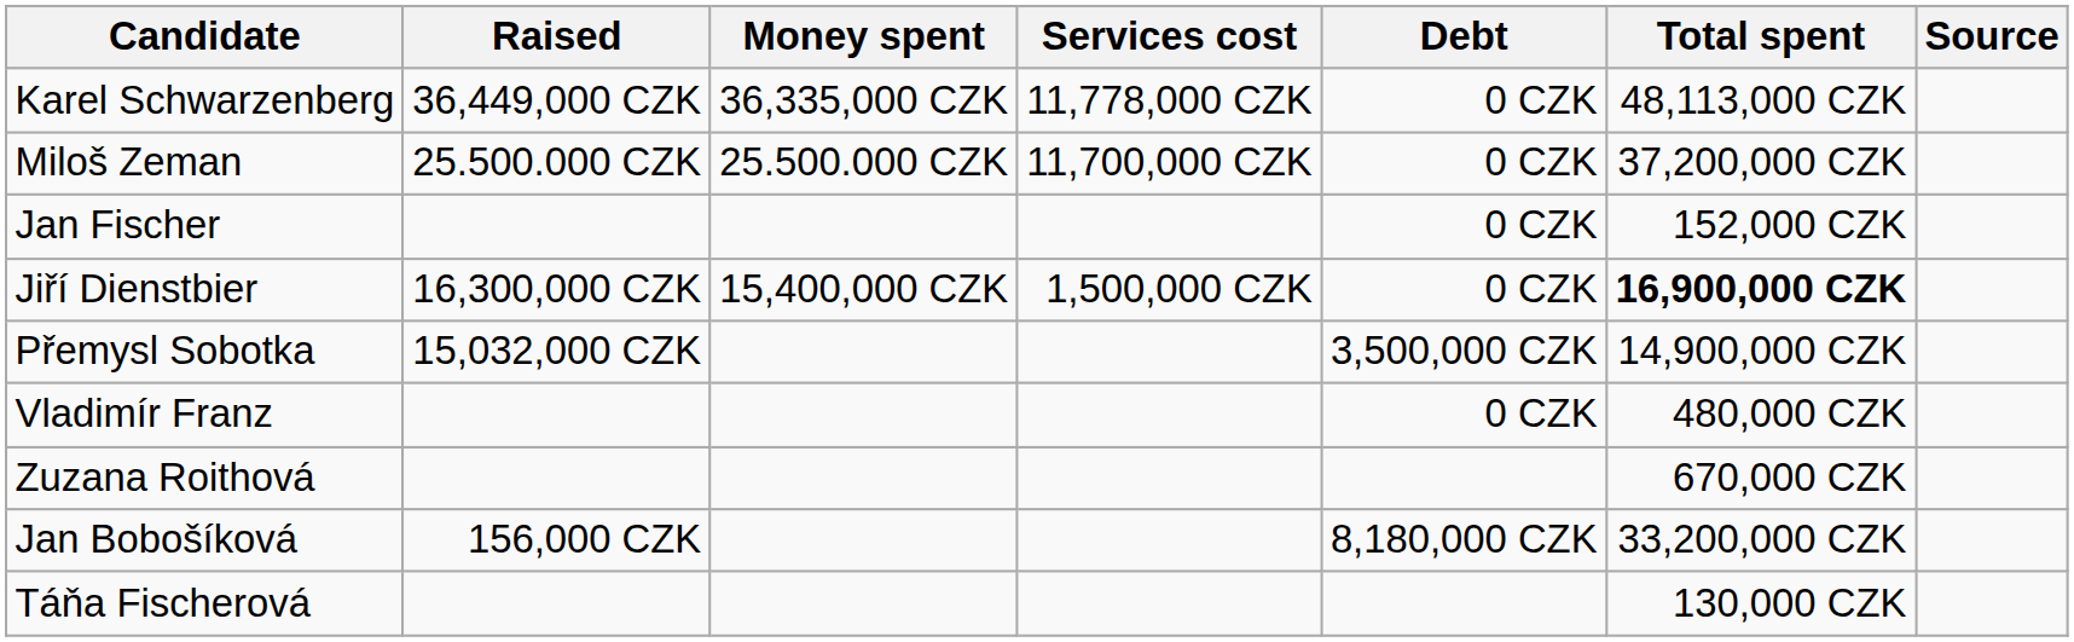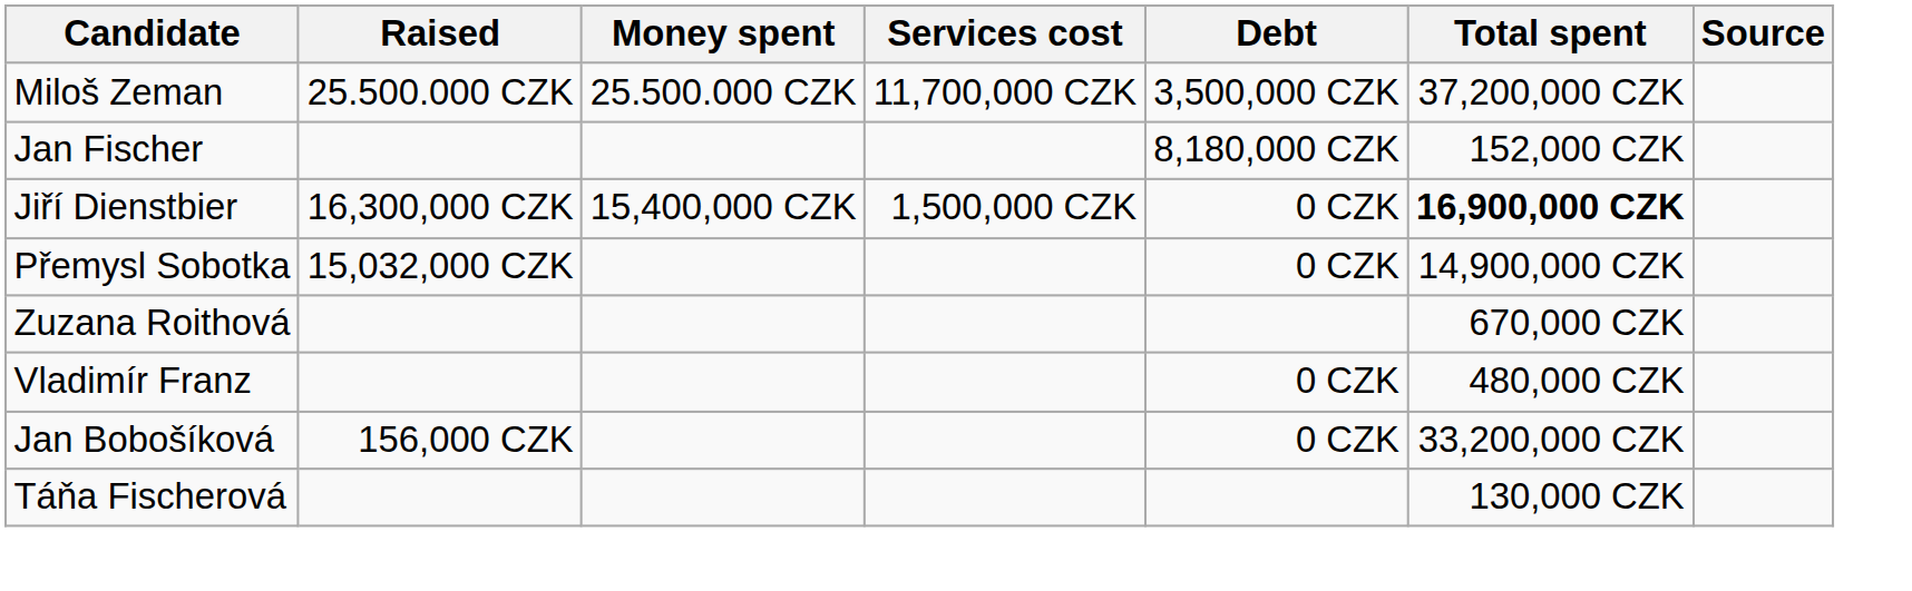 <table class=wikitable style=text-align:right>
 <tr>
 <th>Candidate</th>
 <th>Raised</th>
 <th>Money spent</th>
 <th>Services cost</th>
 <th>Debt</th>
 <th>Total spent</th>
 <th>Source</th>
 </tr>
 <tr>
-<td align=left>Karel Schwarzenberg</td>
-<td>36,449,000 CZK</td>
-<td>36,335,000 CZK</td>
-<td>11,778,000 CZK</td>
-<td>0 CZK</td>
-<td>48,113,000 CZK</td>
-<td></td>
-</tr>
-<tr>
 <td align=left>Miloš Zeman</td>
 <td>25.500.000 CZK</td>
 <td>25.500.000 CZK</td>
 <td>11,700,000 CZK</td>
-<td>0 CZK</td>
+<td>3,500,000 CZK</td>
 <td>37,200,000 CZK</td>
 <td></td>
 </tr>
 <tr>
 <td align=left>Jan Fischer</td>
 <td></td>
 <td></td>
 <td></td>
-<td>0 CZK</td>
+<td>8,180,000 CZK</td>
 <td>152,000 CZK</td>
 <td></td>
 </tr>
 <tr>
 <td align=left>Jiří Dienstbier</td>
 <td>16,300,000 CZK</td>
 <td>15,400,000 CZK</td>
 <td>1,500,000 CZK</td>
 <td>0 CZK</td>
 <td><strong>16,900,000 CZK</strong></td>
 <td></td>
 </tr>
 <tr>
 <td align=left>Přemysl Sobotka</td>
 <td>15,032,000 CZK</td>
 <td></td>
 <td></td>
-<td>3,500,000 CZK</td>
+<td>0 CZK</td>
 <td>14,900,000 CZK</td>
+<td></td>
+</tr>
+<tr>
+<td align=left>Zuzana Roithová</td>
+<td></td>
+<td></td>
+<td></td>
+<td></td>
+<td>670,000 CZK</td>
 <td></td>
 </tr>
 <tr>
 <td align=left>Vladimír Franz</td>
 <td></td>
 <td></td>
 <td></td>
 <td>0 CZK</td>
 <td>480,000 CZK</td>
 <td></td>
 </tr>
 <tr>
-<td align=left>Zuzana Roithová</td>
-<td></td>
-<td></td>
-<td></td>
-<td></td>
-<td>670,000 CZK</td>
-<td></td>
-</tr>
-<tr>
 <td align=left>Jan Bobošíková</td>
 <td>156,000 CZK</td>
 <td></td>
 <td></td>
-<td>8,180,000 CZK</td>
+<td>0 CZK</td>
 <td>33,200,000 CZK</td>
 <td></td>
 </tr>
 <tr>
 <td align=left>Táňa Fischerová</td>
 <td></td>
 <td></td>
 <td></td>
 <td></td>
 <td>130,000 CZK</td>
 <td></td>
 </tr>
 </table>
